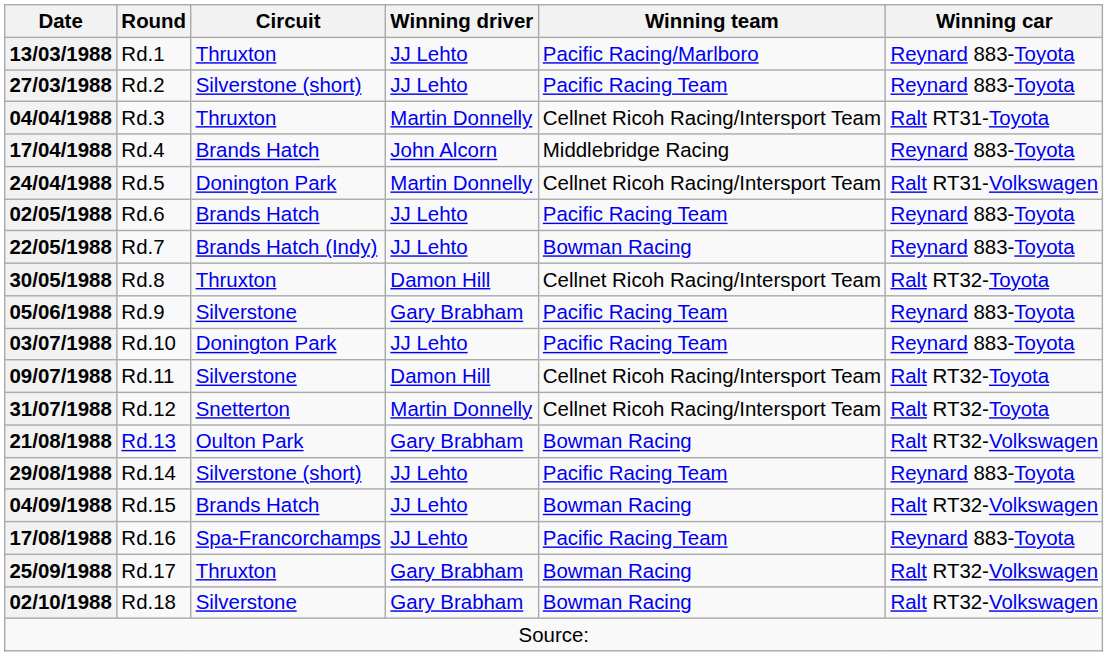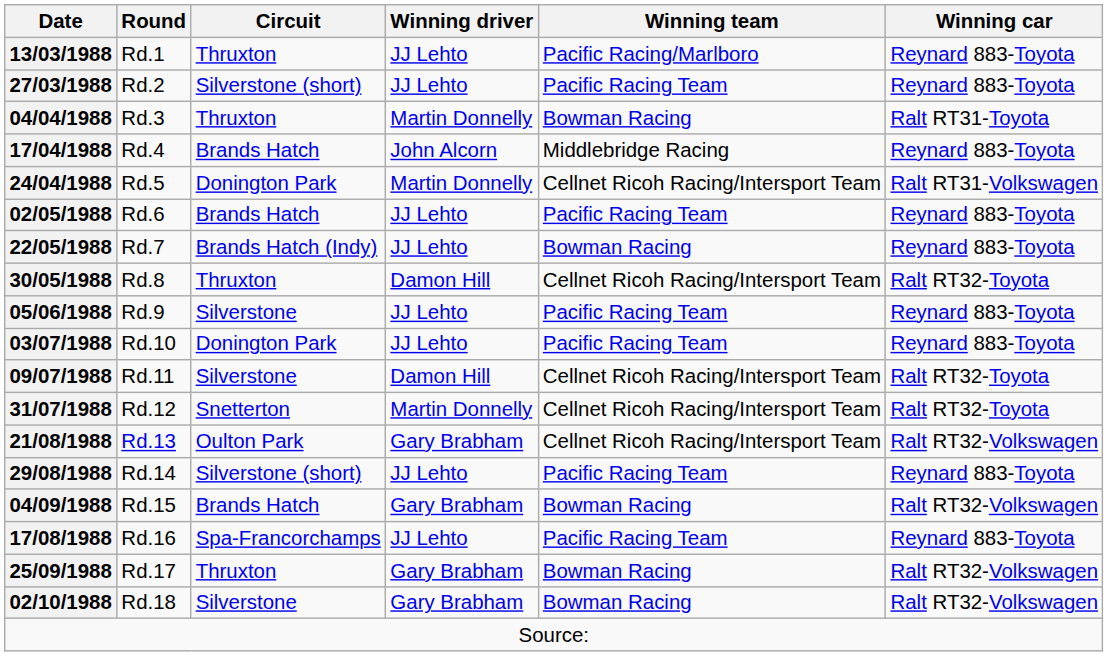 <table class="wikitable" style="font-size: 90%;">
 <tr>
 <th>Date</th>
 <th>Round</th>
 <th>Circuit</th>
 <th>Winning driver</th>
 <th>Winning team</th>
 <th>Winning car</th>
 </tr>
 <tr>
 <th>13/03/1988</th>
 <td>Rd.1</td>
 <td> <a href='#'>Thruxton</a></td>
 <td> <a href='#'>JJ Lehto</a></td>
 <td><a href='#'>Pacific Racing/Marlboro</a></td>
 <td><a href='#'>Reynard</a> 883-<a href='#'>Toyota</a></td>
 </tr>
 <tr>
 <th>27/03/1988</th>
 <td>Rd.2</td>
 <td> <a href='#'>Silverstone (short)</a></td>
 <td> <a href='#'>JJ Lehto</a></td>
 <td><a href='#'>Pacific Racing Team</a></td>
 <td><a href='#'>Reynard</a> 883-<a href='#'>Toyota</a></td>
 </tr>
 <tr>
 <th>04/04/1988</th>
 <td>Rd.3</td>
 <td> <a href='#'>Thruxton</a></td>
 <td> <a href='#'>Martin Donnelly</a></td>
-<td>Cellnet Ricoh Racing/Intersport Team</td>
+<td><a href='#'>Bowman Racing</a></td>
 <td><a href='#'>Ralt</a> RT31-<a href='#'>Toyota</a></td>
 </tr>
 <tr>
 <th>17/04/1988</th>
 <td>Rd.4</td>
 <td> <a href='#'>Brands Hatch</a></td>
 <td> <a href='#'>John Alcorn</a></td>
 <td>Middlebridge Racing</td>
 <td><a href='#'>Reynard</a> 883-<a href='#'>Toyota</a></td>
 </tr>
 <tr>
 <th>24/04/1988</th>
 <td>Rd.5</td>
 <td> <a href='#'>Donington Park</a></td>
 <td> <a href='#'>Martin Donnelly</a></td>
 <td>Cellnet Ricoh Racing/Intersport Team</td>
 <td><a href='#'>Ralt</a> RT31-<a href='#'>Volkswagen</a></td>
 </tr>
 <tr>
 <th>02/05/1988</th>
 <td>Rd.6</td>
 <td> <a href='#'>Brands Hatch</a></td>
 <td> <a href='#'>JJ Lehto</a></td>
 <td><a href='#'>Pacific Racing Team</a></td>
 <td><a href='#'>Reynard</a> 883-<a href='#'>Toyota</a></td>
 </tr>
 <tr>
 <th>22/05/1988</th>
 <td>Rd.7</td>
 <td> <a href='#'>Brands Hatch (Indy)</a></td>
 <td> <a href='#'>JJ Lehto</a></td>
 <td><a href='#'>Bowman Racing</a></td>
 <td><a href='#'>Reynard</a> 883-<a href='#'>Toyota</a></td>
 </tr>
 <tr>
 <th>30/05/1988</th>
 <td>Rd.8</td>
 <td> <a href='#'>Thruxton</a></td>
 <td> <a href='#'>Damon Hill</a></td>
 <td>Cellnet Ricoh Racing/Intersport Team</td>
 <td><a href='#'>Ralt</a> RT32-<a href='#'>Toyota</a></td>
 </tr>
 <tr>
 <th>05/06/1988</th>
 <td>Rd.9</td>
 <td> <a href='#'>Silverstone</a></td>
-<td> <a href='#'>Gary Brabham</a></td>
+<td> <a href='#'>JJ Lehto</a></td>
 <td><a href='#'>Pacific Racing Team</a></td>
 <td><a href='#'>Reynard</a> 883-<a href='#'>Toyota</a></td>
 </tr>
 <tr>
 <th>03/07/1988</th>
 <td>Rd.10</td>
 <td> <a href='#'>Donington Park</a></td>
 <td> <a href='#'>JJ Lehto</a></td>
 <td><a href='#'>Pacific Racing Team</a></td>
 <td><a href='#'>Reynard</a> 883-<a href='#'>Toyota</a></td>
 </tr>
 <tr>
 <th>09/07/1988</th>
 <td>Rd.11</td>
 <td> <a href='#'>Silverstone</a></td>
 <td> <a href='#'>Damon Hill</a></td>
 <td>Cellnet Ricoh Racing/Intersport Team</td>
 <td><a href='#'>Ralt</a> RT32-<a href='#'>Toyota</a></td>
 </tr>
 <tr>
 <th>31/07/1988</th>
 <td>Rd.12</td>
 <td> <a href='#'>Snetterton</a></td>
 <td> <a href='#'>Martin Donnelly</a></td>
 <td>Cellnet Ricoh Racing/Intersport Team</td>
 <td><a href='#'>Ralt</a> RT32-<a href='#'>Toyota</a></td>
 </tr>
 <tr>
 <th>21/08/1988</th>
 <td><a href='#'>Rd.13</a></td>
 <td> <a href='#'>Oulton Park</a></td>
 <td> <a href='#'>Gary Brabham</a></td>
-<td><a href='#'>Bowman Racing</a></td>
+<td>Cellnet Ricoh Racing/Intersport Team</td>
 <td><a href='#'>Ralt</a> RT32-<a href='#'>Volkswagen</a></td>
 </tr>
 <tr>
 <th>29/08/1988</th>
 <td>Rd.14</td>
 <td> <a href='#'>Silverstone (short)</a></td>
 <td> <a href='#'>JJ Lehto</a></td>
 <td><a href='#'>Pacific Racing Team</a></td>
 <td><a href='#'>Reynard</a> 883-<a href='#'>Toyota</a></td>
 </tr>
 <tr>
 <th>04/09/1988</th>
 <td>Rd.15</td>
 <td> <a href='#'>Brands Hatch</a></td>
-<td> <a href='#'>JJ Lehto</a></td>
+<td> <a href='#'>Gary Brabham</a></td>
 <td><a href='#'>Bowman Racing</a></td>
 <td><a href='#'>Ralt</a> RT32-<a href='#'>Volkswagen</a></td>
 </tr>
 <tr>
 <th>17/08/1988</th>
 <td>Rd.16</td>
 <td> <a href='#'>Spa-Francorchamps</a></td>
 <td> <a href='#'>JJ Lehto</a></td>
 <td><a href='#'>Pacific Racing Team</a></td>
 <td><a href='#'>Reynard</a> 883-<a href='#'>Toyota</a></td>
 </tr>
 <tr>
 <th>25/09/1988</th>
 <td>Rd.17</td>
 <td> <a href='#'>Thruxton</a></td>
 <td> <a href='#'>Gary Brabham</a></td>
 <td><a href='#'>Bowman Racing</a></td>
 <td><a href='#'>Ralt</a> RT32-<a href='#'>Volkswagen</a></td>
 </tr>
 <tr>
 <th>02/10/1988</th>
 <td>Rd.18</td>
 <td> <a href='#'>Silverstone</a></td>
 <td> <a href='#'>Gary Brabham</a></td>
 <td><a href='#'>Bowman Racing</a></td>
 <td><a href='#'>Ralt</a> RT32-<a href='#'>Volkswagen</a></td>
 </tr>
 <tr>
 <td colspan=6 align=center>Source:</td>
 </tr>
 </table>
